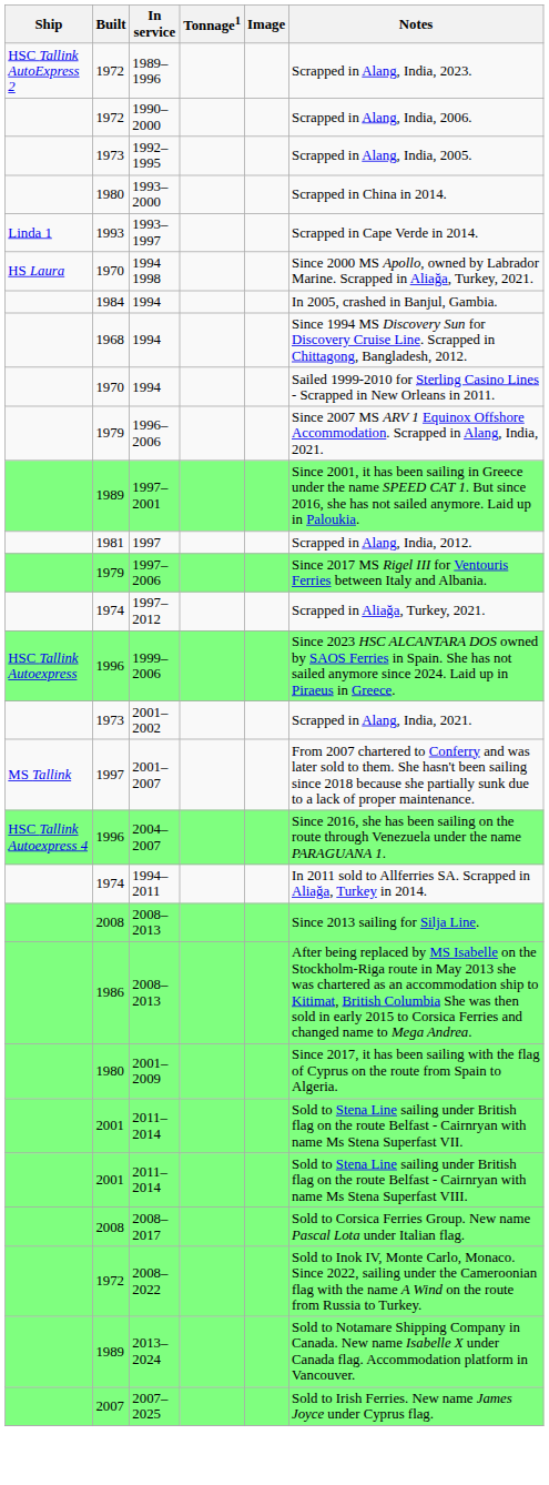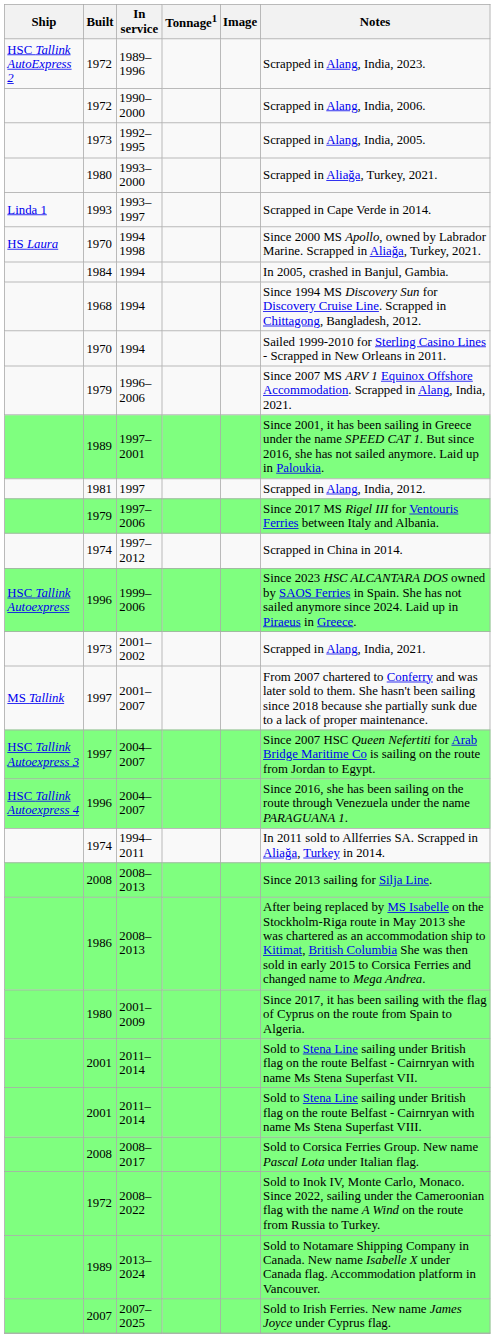 <table class="wikitable">
 <tr>
 <th>Ship</th>
 <th>Built</th>
 <th>In service</th>
 <th>Tonnage<sup>1</sup></th>
 <th>Image</th>
 <th>Notes</th>
 </tr>
 <tr>
 <td><a href='#'>HSC <em>Tallink AutoExpress 2</em></a></td>
 <td>1972</td>
 <td>1989–1996</td>
 <td align="Center"><br></td>
 <td></td>
 <td>Scrapped in <a href='#'>Alang</a>, India, 2023.</td>
 </tr>
 <tr>
 <td></td>
 <td>1972</td>
 <td>1990–2000</td>
 <td align="Center"></td>
 <td></td>
 <td>Scrapped in <a href='#'>Alang</a>, India, 2006.</td>
 </tr>
 <tr>
 <td></td>
 <td>1973</td>
 <td>1992–1995</td>
 <td align="Center"></td>
 <td></td>
 <td>Scrapped in <a href='#'>Alang</a>, India, 2005.</td>
 </tr>
 <tr>
 <td></td>
 <td>1980</td>
 <td>1993–2000</td>
 <td align="Center"></td>
 <td></td>
-<td>Scrapped in China in 2014.</td>
+<td>Scrapped in <a href='#'>Aliağa</a>, Turkey, 2021.</td>
 </tr>
 <tr>
 <td><a href='#'>Linda 1</a></td>
 <td>1993</td>
 <td>1993–1997</td>
 <td align="Center"></td>
 <td></td>
 <td>Scrapped in Cape Verde in 2014.</td>
 </tr>
 <tr>
 <td><a href='#'>HS <em> Laura</em></a></td>
 <td>1970</td>
 <td>1994<br>1998</td>
 <td align="Center"></td>
 <td></td>
 <td>Since 2000 MS <em>Apollo</em>, owned by Labrador Marine. Scrapped in <a href='#'>Aliağa</a>, Turkey, 2021.</td>
 </tr>
 <tr>
 <td></td>
 <td>1984</td>
 <td>1994</td>
 <td align="Center"></td>
 <td></td>
 <td>In 2005, crashed in Banjul, Gambia.</td>
 </tr>
 <tr>
 <td></td>
 <td>1968</td>
 <td>1994</td>
 <td align="Center"></td>
 <td></td>
 <td>Since 1994 MS <em>Discovery Sun</em> for <a href='#'>Discovery Cruise Line</a>. Scrapped in <a href='#'>Chittagong</a>, Bangladesh, 2012.</td>
 </tr>
 <tr>
 <td></td>
 <td>1970</td>
 <td>1994</td>
 <td align="Center"></td>
 <td></td>
 <td>Sailed 1999-2010 for <a href='#'>Sterling Casino Lines</a> - Scrapped in New Orleans in 2011.</td>
 </tr>
 <tr>
 <td></td>
 <td>1979</td>
 <td>1996–2006</td>
 <td align="Center"></td>
 <td></td>
 <td>Since 2007 MS <em>ARV 1</em> <a href='#'>Equinox Offshore Accommodation</a>. Scrapped in <a href='#'>Alang</a>, India, 2021.</td>
 </tr>
 <tr style="background:#7FFF7F;">
 <td></td>
 <td>1989</td>
 <td>1997–2001</td>
 <td align="Center"></td>
 <td></td>
 <td>Since 2001, it has been sailing in Greece under the name <em>SPEED CAT 1</em>. But since 2016, she has not sailed anymore. Laid up in <a href='#'>Paloukia</a>.</td>
 </tr>
 <tr>
 <td></td>
 <td>1981</td>
 <td>1997</td>
 <td align="Center"></td>
 <td></td>
 <td>Scrapped in <a href='#'>Alang</a>, India, 2012.</td>
 </tr>
 <tr style="background:#7FFF7F;">
 <td></td>
 <td>1979</td>
 <td>1997–2006</td>
 <td align="Center"></td>
 <td></td>
 <td>Since 2017 MS <em>Rigel III</em> for <a href='#'>Ventouris Ferries</a> between Italy and Albania.</td>
 </tr>
 <tr>
 <td></td>
 <td>1974</td>
 <td>1997–2012</td>
 <td align="Center"></td>
 <td></td>
-<td>Scrapped in <a href='#'>Aliağa</a>, Turkey, 2021.</td>
+<td>Scrapped in China in 2014.</td>
 </tr>
 <tr style="background:#7FFF7F;">
 <td><a href='#'>HSC <em>Tallink Autoexpress</em></a></td>
 <td>1996</td>
 <td>1999–2006</td>
 <td align="Center"></td>
 <td></td>
 <td>Since 2023 <em>HSC ALCANTARA DOS</em> owned by <a href='#'>SAOS Ferries</a> in Spain. She has not sailed anymore since 2024. Laid up in <a href='#'>Piraeus</a> in <a href='#'>Greece</a>.</td>
 </tr>
 <tr>
 <td></td>
 <td>1973</td>
 <td>2001–2002</td>
 <td align="Center"></td>
 <td></td>
 <td>Scrapped in <a href='#'>Alang</a>, India, 2021.</td>
 </tr>
 <tr>
 <td><a href='#'>MS <em>Tallink</em></a></td>
 <td>1997</td>
 <td>2001–2007</td>
 <td align="Center"></td>
 <td></td>
 <td>From 2007 chartered to <a href='#'>Conferry</a> and was later sold to them. She hasn't been sailing since 2018 because she partially sunk due to a lack of proper maintenance.</td>
+</tr>
+<tr style="background:#7FFF7F;">
+<td><a href='#'>HSC <em>Tallink Autoexpress 3</em></a></td>
+<td>1997</td>
+<td>2004–2007</td>
+<td align="Center"></td>
+<td></td>
+<td>Since 2007 HSC <em>Queen Nefertiti</em> for <a href='#'>Arab Bridge Maritime Co</a> is sailing on the route from Jordan to Egypt.</td>
 </tr>
 <tr style="background:#7FFF7F;">
 <td><a href='#'>HSC <em>Tallink Autoexpress 4</em></a></td>
 <td>1996</td>
 <td>2004–2007</td>
 <td align="Center"></td>
 <td></td>
 <td>Since 2016, she has been sailing on the route through Venezuela under the name <em>PARAGUANA 1</em>.</td>
 </tr>
 <tr>
 <td></td>
 <td>1974</td>
 <td>1994–2011</td>
 <td align="Center"></td>
 <td></td>
 <td>In 2011 sold to Allferries SA. Scrapped in <a href='#'>Aliağa</a>, <a href='#'>Turkey</a> in 2014.</td>
 </tr>
 <tr style="background:#7FFF7F;">
 <td></td>
 <td>2008</td>
 <td>2008–2013</td>
 <td align="Center"></td>
 <td></td>
 <td>Since 2013 sailing for <a href='#'>Silja Line</a>.</td>
 </tr>
 <tr style="background:#7FFF7F;">
 <td></td>
 <td>1986</td>
 <td>2008–2013</td>
 <td align="Center"></td>
 <td></td>
 <td>After being replaced by <a href='#'>MS Isabelle</a> on the Stockholm-Riga route in May 2013 she was chartered as an accommodation ship to <a href='#'>Kitimat</a>, <a href='#'>British Columbia</a> She was then sold in early 2015 to Corsica Ferries and changed name to <em>Mega Andrea</em>.</td>
 </tr>
 <tr style="background:#7FFF7F;">
 <td></td>
 <td>1980</td>
 <td>2001–2009</td>
 <td align="Center"></td>
 <td></td>
 <td>Since 2017, it has been sailing with the flag of Cyprus on the route from Spain to Algeria.</td>
 </tr>
 <tr style="background:#7FFF7F;">
 <td></td>
 <td>2001</td>
 <td>2011–2014</td>
 <td align="Center"></td>
 <td></td>
 <td>Sold to <a href='#'>Stena Line</a> sailing under British flag on the route Belfast - Cairnryan with name Ms Stena Superfast VII.</td>
 </tr>
 <tr style="background:#7FFF7F;">
 <td></td>
 <td>2001</td>
 <td>2011–2014</td>
 <td align="Center"></td>
 <td></td>
 <td>Sold to <a href='#'>Stena Line</a> sailing under British flag on the route Belfast - Cairnryan with name Ms Stena Superfast VIII.</td>
 </tr>
 <tr style="background:#7FFF7F;">
 <td></td>
 <td>2008</td>
 <td>2008–2017</td>
 <td align="Center"></td>
 <td></td>
 <td>Sold to Corsica Ferries Group. New name <em>Pascal Lota</em> under Italian flag.</td>
 </tr>
 <tr style="background:#7FFF7F;">
 <td></td>
 <td>1972</td>
 <td>2008–2022</td>
 <td align="Center"></td>
 <td></td>
 <td>Sold to Inok IV, Monte Carlo, Monaco. Since 2022, sailing under the Cameroonian flag with the name <em>A Wind</em> on the route from Russia to Turkey.</td>
 </tr>
 <tr style="background:#7FFF7F;">
 <td></td>
 <td>1989</td>
 <td>2013–2024</td>
 <td align="Center"></td>
 <td></td>
 <td>Sold to Notamare Shipping Company in Canada. New name <em>Isabelle X</em> under Canada flag. Accommodation platform in Vancouver.</td>
 </tr>
 <tr style="background:#7FFF7F;">
 <td></td>
 <td>2007</td>
 <td>2007–2025</td>
 <td align="Center"></td>
 <td></td>
 <td>Sold to Irish Ferries. New name <em>James Joyce</em> under Cyprus flag.</td>
 </tr>
 <tr style="background:#7FFF7F;">
 </tr>
 </table>
